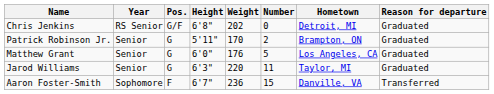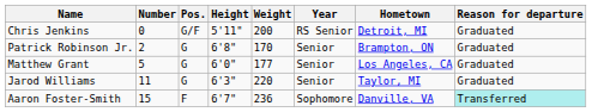 <table class="wikitable sortable" border="1">
 <tr>
 <th>Name</th>
-<th>Year</th>
+<th>Number</th>
 <th>Pos.</th>
 <th>Height</th>
 <th>Weight</th>
-<th>Number</th>
+<th>Year</th>
 <th>Hometown</th>
 <th class="unsortable">Reason for departure</th>
 </tr>
 <tr>
 <td>Chris Jenkins</td>
+<td>0</td>
+<td>G/F</td>
+<td>5'11"</td>
+<td>200</td>
 <td>RS Senior</td>
-<td>G/F</td>
-<td>6'8"</td>
-<td>202</td>
-<td>0</td>
 <td><a href='#'>Detroit, MI</a></td>
 <td>Graduated</td>
 </tr>
 <tr>
 <td>Patrick Robinson Jr.</td>
+<td>2</td>
+<td>G</td>
+<td>6'8"</td>
+<td>170</td>
 <td>Senior</td>
-<td>G</td>
-<td>5'11"</td>
-<td>170</td>
-<td>2</td>
 <td><a href='#'>Brampton, ON</a></td>
 <td>Graduated</td>
 </tr>
 <tr>
 <td>Matthew Grant</td>
-<td>Senior</td>
+<td>5</td>
 <td>G</td>
 <td>6'0"</td>
-<td>176</td>
-<td>5</td>
+<td>177</td>
+<td>Senior</td>
 <td><a href='#'>Los Angeles, CA</a></td>
 <td>Graduated</td>
 </tr>
 <tr>
 <td>Jarod Williams</td>
-<td>Senior</td>
+<td>11</td>
 <td>G</td>
 <td>6'3"</td>
 <td>220</td>
-<td>11</td>
+<td>Senior</td>
 <td><a href='#'>Taylor, MI</a></td>
 <td>Graduated</td>
 </tr>
 <tr>
 <td>Aaron Foster-Smith</td>
-<td>Sophomore</td>
+<td>15</td>
 <td>F</td>
 <td>6'7"</td>
 <td>236</td>
-<td>15</td>
+<td>Sophomore</td>
 <td><a href='#'>Danville, VA</a></td>
-<td>Transferred</td>
+<td style="background: paleturquoise;">Transferred</td>
 </tr>
 </table>
